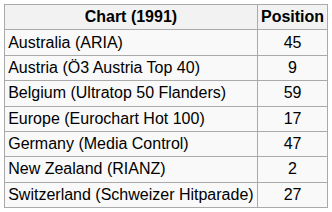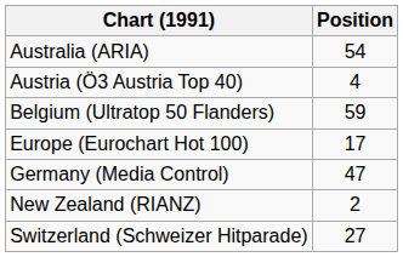 <table class="wikitable sortable">
 <tr>
 <th>Chart (1991)</th>
 <th>Position</th>
 </tr>
 <tr>
 <td>Australia (ARIA)</td>
-<td align="center">45</td>
+<td align="center">54</td>
 </tr>
 <tr>
 <td>Austria (Ö3 Austria Top 40)</td>
-<td align="center">9</td>
+<td align="center">4</td>
 </tr>
 <tr>
 <td>Belgium (Ultratop 50 Flanders)</td>
 <td align="center">59</td>
 </tr>
 <tr>
 <td>Europe (Eurochart Hot 100)</td>
 <td align="center">17</td>
 </tr>
 <tr>
 <td>Germany (Media Control)</td>
 <td align="center">47</td>
 </tr>
 <tr>
 <td>New Zealand (RIANZ)</td>
 <td align="center">2</td>
 </tr>
 <tr>
 <td>Switzerland (Schweizer Hitparade)</td>
 <td align="center">27</td>
 </tr>
 </table>
